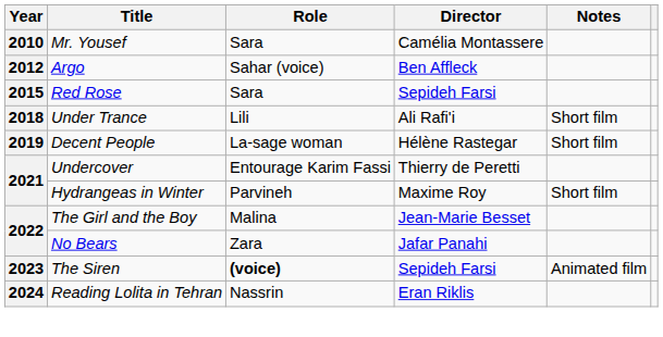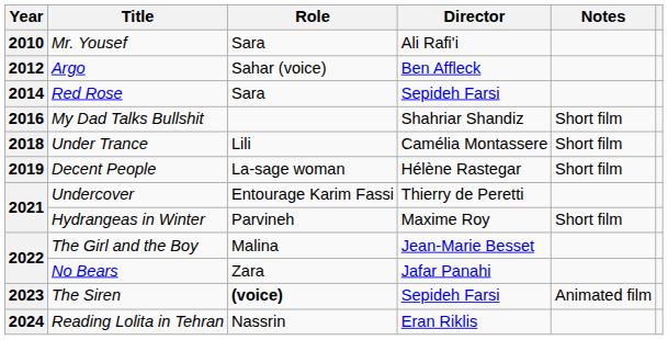 <table class="wikitable plainrowheaders sortable"  style=font-size:100%>
 <tr>
 <th scope="col">Year</th>
 <th scope="col">Title</th>
 <th scope="col">Role</th>
 <th scope="col">Director</th>
 <th scope="col" class="unsortable">Notes</th>
 <th scope="col" class="unsortable"></th>
 </tr>
 <tr>
 <th scope=row>2010</th>
 <td><em>Mr. Yousef</em></td>
 <td>Sara</td>
-<td>Camélia Montassere</td>
+<td>Ali Rafi'i</td>
 <td></td>
 <td></td>
 </tr>
 <tr>
 <th scope=row>2012</th>
 <td><em><a href='#'>Argo</a></em></td>
 <td>Sahar (voice)</td>
 <td><a href='#'>Ben Affleck</a></td>
 <td></td>
 <td></td>
 </tr>
 <tr>
-<th scope=row>2015</th>
+<th scope=row>2014</th>
 <td><em><a href='#'>Red Rose</a></em></td>
 <td>Sara</td>
 <td><a href='#'>Sepideh Farsi</a></td>
 <td></td>
 <td></td>
 </tr>
 <tr>
+<th scope=row>2016</th>
+<td><em>My Dad Talks Bullshit</em></td>
+<td></td>
+<td>Shahriar Shandiz</td>
+<td>Short film</td>
+<td></td>
+</tr>
+<tr>
 <th scope=row>2018</th>
 <td><em>Under Trance</em></td>
 <td>Lili</td>
-<td>Ali Rafi'i</td>
+<td>Camélia Montassere</td>
 <td>Short film</td>
 <td></td>
 </tr>
 <tr>
 <th scope=row>2019</th>
 <td><em>Decent People</em></td>
 <td>La-sage woman</td>
 <td>Hélène Rastegar</td>
 <td>Short film</td>
 <td></td>
 </tr>
 <tr>
 <th scope=row rowspan="2">2021</th>
 <td><em>Undercover</em></td>
 <td>Entourage Karim Fassi</td>
 <td>Thierry de Peretti</td>
 <td></td>
 <td></td>
 </tr>
 <tr>
 <td><em>Hydrangeas in Winter</em></td>
 <td>Parvineh</td>
 <td>Maxime Roy</td>
 <td>Short film</td>
 <td></td>
 </tr>
 <tr>
 <th scope=row rowspan="2">2022</th>
 <td><em>The Girl and the Boy</em></td>
 <td>Malina</td>
 <td><a href='#'>Jean-Marie Besset</a></td>
 <td></td>
 <td></td>
 </tr>
 <tr>
 <td><em><a href='#'>No Bears</a></em></td>
 <td>Zara</td>
 <td><a href='#'>Jafar Panahi</a></td>
 <td></td>
 <td></td>
 </tr>
 <tr>
 <th scope=row>2023</th>
 <td><em>The Siren</em></td>
 <td><strong>(voice)</strong></td>
 <td><a href='#'>Sepideh Farsi</a></td>
 <td>Animated film</td>
 <td></td>
 </tr>
 <tr>
 <th scope=row>2024</th>
 <td><em>Reading Lolita in Tehran</em></td>
 <td>Nassrin</td>
 <td><a href='#'>Eran Riklis</a></td>
 <td></td>
 <td></td>
 </tr>
 </table>
